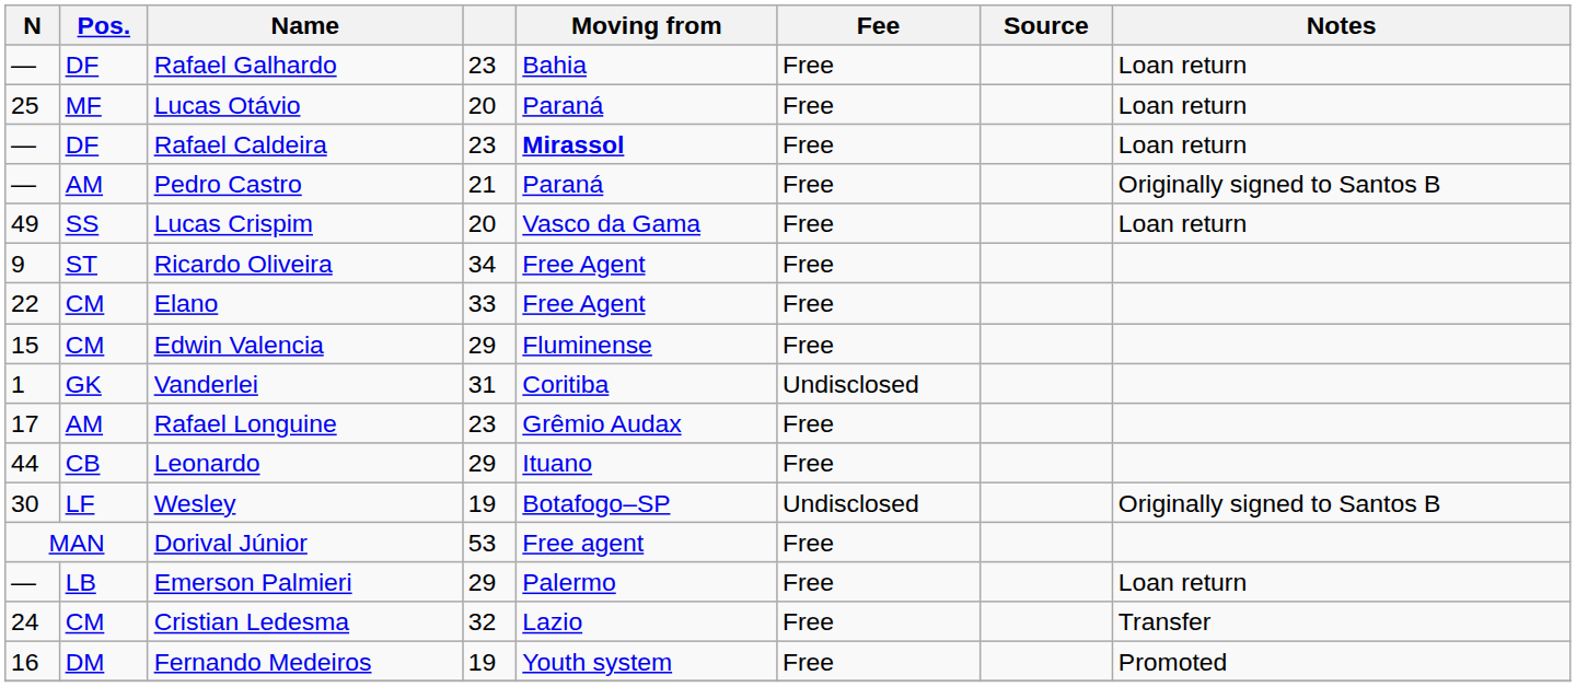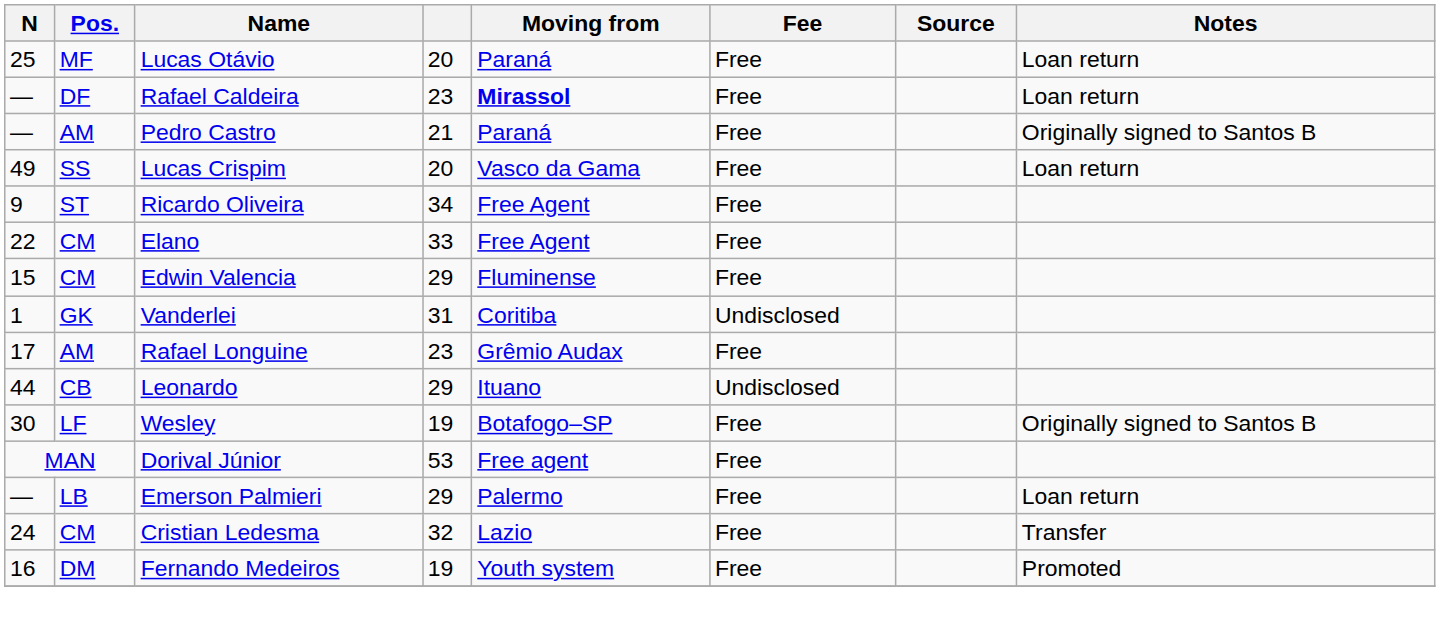 <table class="wikitable sortable" style="width:75%; text-align:center; font-size:95%; text-align:left">
 <tr>
 <th>N</th>
 <th><a href='#'>Pos.</a></th>
 <th>Name</th>
 <th></th>
 <th>Moving from</th>
 <th>Fee</th>
 <th>Source</th>
 <th>Notes</th>
-</tr>
-<tr>
-<td>—</td>
-<td><a href='#'>DF</a></td>
-<td style="text-align:left;"> <a href='#'>Rafael Galhardo</a></td>
-<td>23</td>
-<td style="text-align:left;"><a href='#'>Bahia</a></td>
-<td>Free</td>
-<td></td>
-<td>Loan return</td>
 </tr>
 <tr>
 <td>25</td>
 <td><a href='#'>MF</a></td>
 <td style="text-align:left;"> <a href='#'>Lucas Otávio</a></td>
 <td>20</td>
 <td style="text-align:left;"><a href='#'>Paraná</a></td>
 <td>Free</td>
 <td></td>
 <td>Loan return</td>
 </tr>
 <tr>
 <td>—</td>
 <td><a href='#'>DF</a></td>
 <td style="text-align:left;"> <a href='#'>Rafael Caldeira</a></td>
 <td>23</td>
 <td style="text-align:left;"><strong><a href='#'>Mirassol</a></strong></td>
 <td>Free</td>
 <td></td>
 <td>Loan return</td>
 </tr>
 <tr>
 <td>—</td>
 <td><a href='#'>AM</a></td>
 <td style="text-align:left;"> <a href='#'>Pedro Castro</a></td>
 <td>21</td>
 <td style="text-align:left;"><a href='#'>Paraná</a></td>
 <td>Free</td>
 <td></td>
 <td>Originally signed to Santos B</td>
 </tr>
 <tr>
 <td>49</td>
 <td><a href='#'>SS</a></td>
 <td style="text-align:left;"> <a href='#'>Lucas Crispim</a></td>
 <td>20</td>
 <td style="text-align:left;"><a href='#'>Vasco da Gama</a></td>
 <td>Free</td>
 <td></td>
 <td>Loan return</td>
 </tr>
 <tr>
 <td>9</td>
 <td><a href='#'>ST</a></td>
 <td style="text-align:left;"> <a href='#'>Ricardo Oliveira</a></td>
 <td>34</td>
 <td style="text-align:left;"><a href='#'>Free Agent</a></td>
 <td>Free</td>
 <td></td>
 <td></td>
 </tr>
 <tr>
 <td>22</td>
 <td><a href='#'>CM</a></td>
 <td style="text-align:left;"> <a href='#'>Elano</a></td>
 <td>33</td>
 <td style="text-align:left;"><a href='#'>Free Agent</a></td>
 <td>Free</td>
 <td></td>
 <td></td>
 </tr>
 <tr>
 <td>15</td>
 <td><a href='#'>CM</a></td>
 <td style="text-align:left;"> <a href='#'>Edwin Valencia</a></td>
 <td>29</td>
 <td style="text-align:left;"><a href='#'>Fluminense</a></td>
 <td>Free</td>
 <td></td>
 <td></td>
 </tr>
 <tr>
 <td>1</td>
 <td><a href='#'>GK</a></td>
 <td style="text-align:left;"> <a href='#'>Vanderlei</a></td>
 <td>31</td>
 <td style="text-align:left;"><a href='#'>Coritiba</a></td>
 <td>Undisclosed</td>
 <td></td>
 <td></td>
 </tr>
 <tr>
 <td>17</td>
 <td><a href='#'>AM</a></td>
 <td style="text-align:left;"> <a href='#'>Rafael Longuine</a></td>
 <td>23</td>
 <td style="text-align:left;"><a href='#'>Grêmio Audax</a></td>
 <td>Free</td>
 <td></td>
 <td></td>
 </tr>
 <tr>
 <td>44</td>
 <td><a href='#'>CB</a></td>
 <td style="text-align:left;"> <a href='#'>Leonardo</a></td>
 <td>29</td>
 <td style="text-align:left;"><a href='#'>Ituano</a></td>
-<td>Free</td>
+<td>Undisclosed</td>
 <td> </td>
 <td></td>
 </tr>
 <tr>
 <td>30</td>
 <td><a href='#'>LF</a></td>
 <td style="text-align:left;"> <a href='#'>Wesley</a></td>
 <td>19</td>
 <td style="text-align:left;"><a href='#'>Botafogo–SP</a></td>
-<td>Undisclosed</td>
+<td>Free</td>
 <td></td>
 <td>Originally signed to Santos B</td>
 </tr>
 <tr>
 <td colspan="2" align="center"><a href='#'>MAN</a></td>
 <td style="text-align:left;"> <a href='#'>Dorival Júnior</a></td>
 <td>53</td>
 <td style="text-align:left;"><a href='#'>Free agent</a></td>
 <td>Free</td>
 <td> </td>
 <td></td>
 </tr>
 <tr>
 <td>—</td>
 <td><a href='#'>LB</a></td>
 <td style="text-align:left;"> <a href='#'>Emerson Palmieri</a></td>
 <td>29</td>
 <td style="text-align:left;"><a href='#'>Palermo</a> </td>
 <td>Free</td>
 <td></td>
 <td>Loan return</td>
 </tr>
 <tr>
 <td>24</td>
 <td><a href='#'>CM</a></td>
 <td style="text-align:left;"> <a href='#'>Cristian Ledesma</a></td>
 <td>32</td>
 <td style="text-align:left;"><a href='#'>Lazio</a> </td>
 <td>Free</td>
 <td></td>
 <td>Transfer</td>
 </tr>
 <tr>
 <td>16</td>
 <td><a href='#'>DM</a></td>
 <td style="text-align:left;"> <a href='#'>Fernando Medeiros</a></td>
 <td>19</td>
 <td style="text-align:left;"><a href='#'>Youth system</a></td>
 <td>Free</td>
 <td></td>
 <td>Promoted</td>
 </tr>
 <tr>
 </tr>
 </table>
